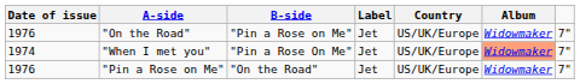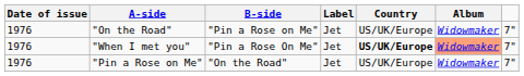 <table class="wikitable">
 <tr>
 <th>Date of issue</th>
 <th><a href='#'>A-side</a></th>
 <th><a href='#'>B-side</a></th>
 <th>Label</th>
 <th>Country</th>
 <th>Album</th>
 </tr>
 <tr>
 <td>1976</td>
 <td>"On the Road"</td>
 <td>"Pin a Rose on Me"</td>
 <td>Jet</td>
 <td>US/UK/Europe</td>
 <td><em><a href='#'>Widowmaker</a></em></td>
 <td align="center">7"</td>
 </tr>
 <tr>
-<td>1974</td>
+<td>1976</td>
 <td>"When I met you"</td>
 <td>"Pin a Rose On Me"</td>
 <td>Jet</td>
-<td>US/UK/Europe</td>
+<td><strong>US/UK/Europe</strong></td>
 <td style="background: lightsalmon;"><em><a href='#'>Widowmaker</a></em></td>
 <td align="center">7"</td>
 </tr>
 <tr>
 <td>1976</td>
 <td>"Pin a Rose on Me"</td>
 <td>"On the Road"</td>
 <td>Jet</td>
 <td>US/UK/Europe</td>
 <td><em><a href='#'>Widowmaker</a></em></td>
 <td align="center">7"</td>
 </tr>
 </table>
